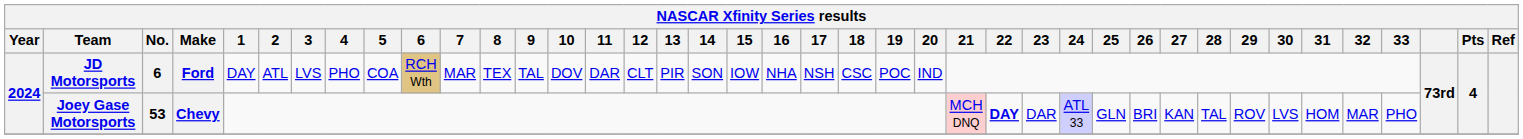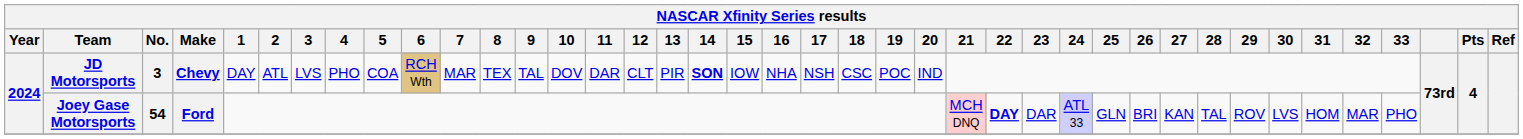 <table class="wikitable" style="text-align:center; font-size:75%">
 <tr>
 <th colspan="42"><a href='#'>NASCAR Xfinity Series</a> results</th>
 </tr>
 <tr>
 <th>Year</th>
 <th>Team</th>
 <th>No.</th>
 <th>Make</th>
 <th>1</th>
 <th>2</th>
 <th>3</th>
 <th>4</th>
 <th>5</th>
 <th>6</th>
 <th>7</th>
 <th>8</th>
 <th>9</th>
 <th>10</th>
 <th>11</th>
 <th>12</th>
 <th>13</th>
 <th>14</th>
 <th>15</th>
 <th>16</th>
 <th>17</th>
 <th>18</th>
 <th>19</th>
 <th>20</th>
 <th>21</th>
 <th>22</th>
 <th>23</th>
 <th>24</th>
 <th>25</th>
 <th>26</th>
 <th>27</th>
 <th>28</th>
 <th>29</th>
 <th>30</th>
 <th>31</th>
 <th>32</th>
 <th>33</th>
 <th></th>
 <th>Pts</th>
 <th>Ref</th>
 </tr>
 <tr>
 <th rowspan="2"><a href='#'>2024</a></th>
 <th><a href='#'>JD Motorsports</a></th>
-<th>6</th>
-<th><a href='#'>Ford</a></th>
+<th>3</th>
+<th><a href='#'>Chevy</a></th>
 <td><a href='#'>DAY</a></td>
 <td><a href='#'>ATL</a></td>
 <td><a href='#'>LVS</a></td>
 <td><a href='#'>PHO</a></td>
 <td><a href='#'>COA</a></td>
 <td style="background:#DFC484;"><a href='#'>RCH</a><br><small>Wth</small></td>
 <td><a href='#'>MAR</a></td>
 <td><a href='#'>TEX</a></td>
 <td><a href='#'>TAL</a></td>
 <td><a href='#'>DOV</a></td>
 <td><a href='#'>DAR</a></td>
 <td><a href='#'>CLT</a></td>
 <td><a href='#'>PIR</a></td>
-<td><a href='#'>SON</a></td>
+<td><strong><a href='#'>SON</a></strong></td>
 <td><a href='#'>IOW</a></td>
 <td><a href='#'>NHA</a></td>
 <td><a href='#'>NSH</a></td>
 <td><a href='#'>CSC</a></td>
 <td><a href='#'>POC</a></td>
 <td><a href='#'>IND</a></td>
 <td colspan="13"></td>
 <th rowspan="2">73rd</th>
 <th rowspan="2">4</th>
 <th rowspan="2"></th>
 </tr>
 <tr>
 <th><a href='#'>Joey Gase Motorsports</a></th>
-<th>53</th>
-<th><a href='#'>Chevy</a></th>
+<th>54</th>
+<th><a href='#'>Ford</a></th>
 <td colspan="20"></td>
 <td style="background:#FFCFCF;"><a href='#'>MCH</a><br><small>DNQ</small></td>
 <td><strong><a href='#'>DAY</a></strong></td>
 <td><a href='#'>DAR</a></td>
 <td style="background:#CFCFFF;"><a href='#'>ATL</a><br><small>33</small></td>
 <td><a href='#'>GLN</a></td>
 <td><a href='#'>BRI</a></td>
 <td><a href='#'>KAN</a></td>
 <td><a href='#'>TAL</a></td>
 <td><a href='#'>ROV</a></td>
 <td><a href='#'>LVS</a></td>
 <td><a href='#'>HOM</a></td>
 <td><a href='#'>MAR</a></td>
 <td><a href='#'>PHO</a></td>
 </tr>
 <tr>
 </tr>
 </table>
